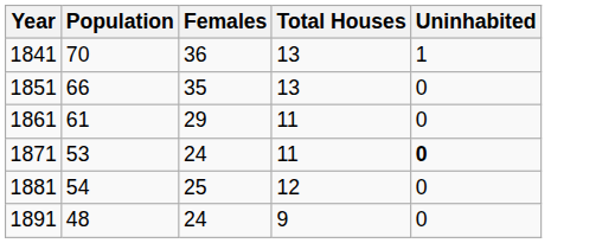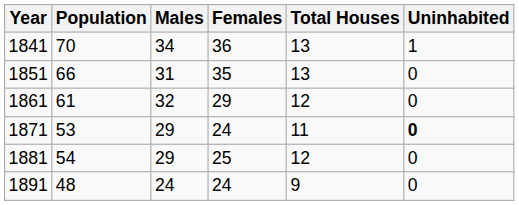 <table class="wikitable">
 <tr>
 <th>Year</th>
 <th>Population</th>
+<th>Males</th>
 <th>Females</th>
 <th>Total Houses</th>
 <th>Uninhabited</th>
 </tr>
 <tr>
 <td>1841</td>
 <td>70</td>
+<td>34</td>
 <td>36</td>
 <td>13</td>
 <td>1</td>
 </tr>
 <tr>
 <td>1851</td>
 <td>66</td>
+<td>31</td>
 <td>35</td>
 <td>13</td>
 <td>0</td>
 </tr>
 <tr>
 <td>1861</td>
 <td>61</td>
+<td>32</td>
 <td>29</td>
-<td>11</td>
+<td>12</td>
 <td>0</td>
 </tr>
 <tr>
 <td>1871</td>
 <td>53</td>
+<td>29</td>
 <td>24</td>
 <td>11</td>
 <td><strong>0</strong></td>
 </tr>
 <tr>
 <td>1881</td>
 <td>54</td>
+<td>29</td>
 <td>25</td>
 <td>12</td>
 <td>0</td>
 </tr>
 <tr>
 <td>1891</td>
 <td>48</td>
 <td>24</td>
+<td>24</td>
 <td>9</td>
 <td>0</td>
 </tr>
 </table>
